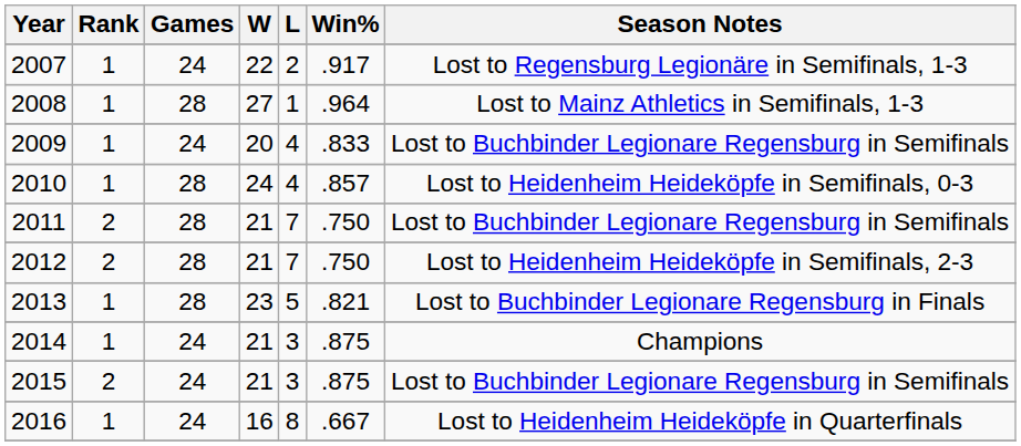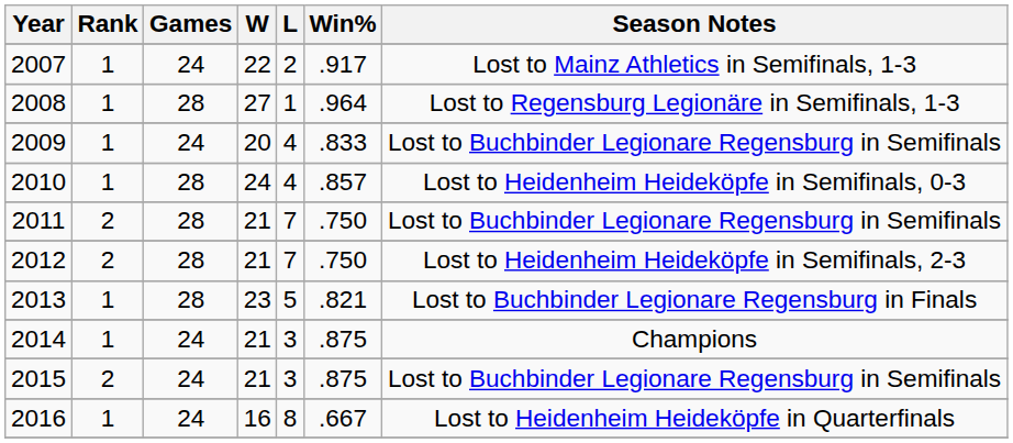 <table class="wikitable" style="text-align:center;">
 <tr>
 <th>Year</th>
 <th>Rank</th>
 <th>Games</th>
 <th>W</th>
 <th>L</th>
 <th>Win%</th>
 <th>Season Notes</th>
 </tr>
 <tr>
 </tr>
 <tr>
 <td>2007</td>
 <td>1</td>
 <td>24</td>
 <td>22</td>
 <td>2</td>
 <td>.917</td>
-<td>Lost to <a href='#'>Regensburg Legionäre</a> in Semifinals, 1-3</td>
+<td>Lost to <a href='#'>Mainz Athletics</a> in Semifinals, 1-3</td>
 </tr>
 <tr>
 </tr>
 <tr>
 <td>2008</td>
 <td>1</td>
 <td>28</td>
 <td>27</td>
 <td>1</td>
 <td>.964</td>
-<td>Lost to <a href='#'>Mainz Athletics</a> in Semifinals, 1-3</td>
+<td>Lost to <a href='#'>Regensburg Legionäre</a> in Semifinals, 1-3</td>
 </tr>
 <tr>
 </tr>
 <tr>
 <td>2009</td>
 <td>1</td>
 <td>24</td>
 <td>20</td>
 <td>4</td>
 <td>.833</td>
 <td>Lost to <a href='#'>Buchbinder Legionare Regensburg</a> in Semifinals</td>
 </tr>
 <tr>
 </tr>
 <tr>
 <td>2010</td>
 <td>1</td>
 <td>28</td>
 <td>24</td>
 <td>4</td>
 <td>.857</td>
 <td>Lost to <a href='#'>Heidenheim Heideköpfe</a> in Semifinals, 0-3</td>
 </tr>
 <tr>
 </tr>
 <tr>
 <td>2011</td>
 <td>2</td>
 <td>28</td>
 <td>21</td>
 <td>7</td>
 <td>.750</td>
 <td>Lost to <a href='#'>Buchbinder Legionare Regensburg</a> in Semifinals</td>
 </tr>
 <tr>
 </tr>
 <tr>
 <td>2012</td>
 <td>2</td>
 <td>28</td>
 <td>21</td>
 <td>7</td>
 <td>.750</td>
 <td>Lost to <a href='#'>Heidenheim Heideköpfe</a> in Semifinals, 2-3</td>
 </tr>
 <tr>
 </tr>
 <tr>
 <td>2013</td>
 <td>1</td>
 <td>28</td>
 <td>23</td>
 <td>5</td>
 <td>.821</td>
 <td>Lost to <a href='#'>Buchbinder Legionare Regensburg</a> in Finals</td>
 </tr>
 <tr>
 </tr>
 <tr>
 <td>2014</td>
 <td>1</td>
 <td>24</td>
 <td>21</td>
 <td>3</td>
 <td>.875</td>
 <td>Champions</td>
 </tr>
 <tr>
 </tr>
 <tr>
 <td>2015</td>
 <td>2</td>
 <td>24</td>
 <td>21</td>
 <td>3</td>
 <td>.875</td>
 <td>Lost to <a href='#'>Buchbinder Legionare Regensburg</a> in Semifinals</td>
 </tr>
 <tr>
 </tr>
 <tr>
 <td>2016</td>
 <td>1</td>
 <td>24</td>
 <td>16</td>
 <td>8</td>
 <td>.667</td>
 <td>Lost to <a href='#'>Heidenheim Heideköpfe</a> in Quarterfinals</td>
 </tr>
 <tr>
 </tr>
 </table>
